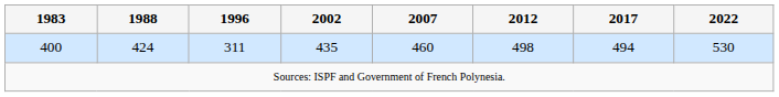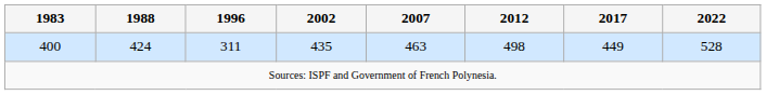 <table class="wikitable" style="font-size:90%;width:60%;border:0px;text-align:center;line-height:150%;">
 <tr>
 <th style="background: #F5F5F5; width:11% ; color:#000000;">1983</th>
 <th style="background: #F5F5F5; width:11% ; color:#000000;">1988</th>
 <th style="background: #F5F5F5; width:11% ; color:#000000;">1996</th>
 <th style="background: #F5F5F5; width:11% ; color:#000000;">2002</th>
 <th style="background: #F5F5F5; width:12% ; color:#000000;">2007</th>
 <th style="background: #F5F5F5; width:12% ; color:#000000;">2012</th>
 <th style="background: #F5F5F5; width:12% ; color:#000000;">2017</th>
 <th style="background: #F5F5F5; width:12% ; color:#000000;">2022</th>
 </tr>
 <tr>
 <td style="background: #D1E8FF; color:#000000;">400</td>
 <td style="background: #D1E8FF; color:#000000;">424</td>
 <td style="background: #D1E8FF; color:#000000;">311</td>
 <td style="background: #D1E8FF; color:#000000;">435</td>
-<td style="background: #D1E8FF; color:#000000;">460</td>
+<td style="background: #D1E8FF; color:#000000;">463</td>
 <td style="background: #D1E8FF; color:#000000;">498</td>
-<td style="background: #D1E8FF; color:#000000;">494</td>
-<td style="background: #D1E8FF; color:#000000;">530</td>
+<td style="background: #D1E8FF; color:#000000;">449</td>
+<td style="background: #D1E8FF; color:#000000;">528</td>
 </tr>
 <tr>
 <td colspan="9" style="text-align:center;font-size:90%;"><small>Sources: ISPF and Government of French Polynesia.</small></td>
 </tr>
 </table>
